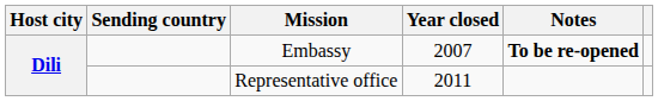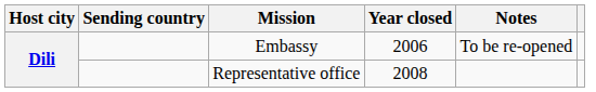 <table class="wikitable plainrowheaders">
 <tr>
 <th scope="col">Host city</th>
 <th scope="col">Sending country</th>
 <th scope="col">Mission</th>
 <th scope="col">Year closed</th>
 <th scope="col">Notes</th>
 <th scope="col"></th>
 </tr>
 <tr>
 <th rowspan="2"><a href='#'>Dili</a></th>
 <td></td>
 <td style="text-align:center;">Embassy</td>
-<td style="text-align:center;">2007</td>
-<td style="text-align:center;"><strong>To be re-opened</strong></td>
+<td style="text-align:center;">2006</td>
+<td style="text-align:center;">To be re-opened</td>
 <td></td>
 </tr>
 <tr>
 <td></td>
 <td style="text-align:center;">Representative office</td>
-<td style="text-align:center;">2011</td>
+<td style="text-align:center;">2008</td>
 <td></td>
 <td></td>
 </tr>
 </table>
